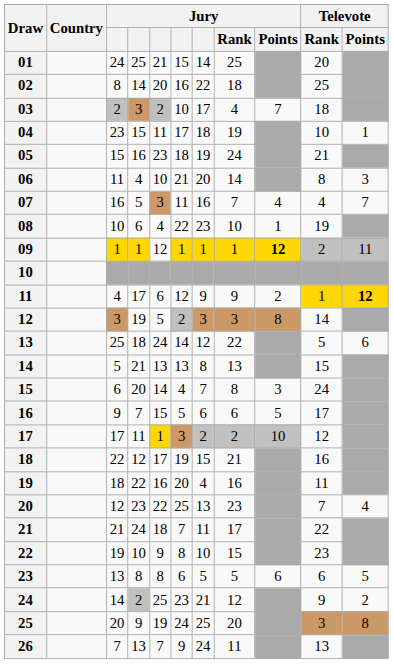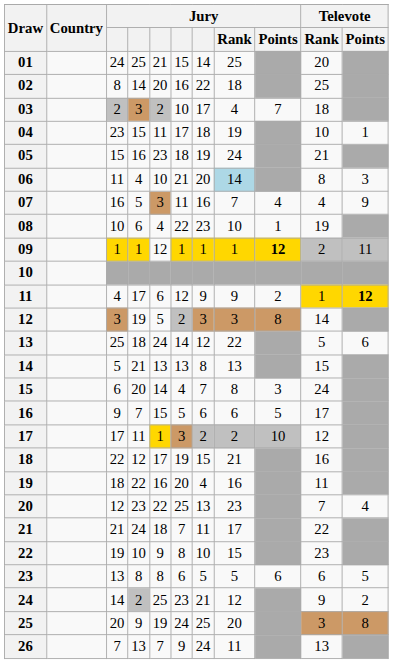 <table class="sortable wikitable collapsible plainrowheaders" style="text-align:center;">
 <tr>
 </tr>
 <tr>
 <th scope="col" rowspan="2">Draw</th>
 <th scope="col" rowspan="2">Country</th>
 <th scope="col" colspan="7">Jury</th>
 <th scope="col" colspan="2">Televote</th>
 </tr>
 <tr>
 <th scope="col"></th>
 <th scope="col"></th>
 <th scope="col"></th>
 <th scope="col"></th>
 <th scope="col"></th>
 <th scope="col">Rank</th>
 <th scope="col">Points</th>
 <th scope="col">Rank</th>
 <th scope="col">Points</th>
 </tr>
 <tr>
 <th scope="row" style="text-align:center;">01</th>
 <td style="text-align:left;"></td>
 <td>24</td>
 <td>25</td>
 <td>21</td>
 <td>15</td>
 <td>14</td>
 <td>25</td>
 <td style="background:#AAAAAA;"></td>
 <td>20</td>
 <td style="background:#AAAAAA;"></td>
 </tr>
 <tr>
 <th scope="row" style="text-align:center;">02</th>
 <td style="text-align:left;"></td>
 <td>8</td>
 <td>14</td>
 <td>20</td>
 <td>16</td>
 <td>22</td>
 <td>18</td>
 <td style="background:#AAAAAA;"></td>
 <td>25</td>
 <td style="background:#AAAAAA;"></td>
 </tr>
 <tr>
 <th scope="row" style="text-align:center;">03</th>
 <td style="text-align:left;"></td>
 <td style="background:silver;">2</td>
 <td style="background:#CC9966;">3</td>
 <td style="background:silver;">2</td>
 <td>10</td>
 <td>17</td>
 <td>4</td>
 <td>7</td>
 <td>18</td>
 <td style="background:#AAAAAA;"></td>
 </tr>
 <tr>
 <th scope="row" style="text-align:center;">04</th>
 <td style="text-align:left;"></td>
 <td>23</td>
 <td>15</td>
 <td>11</td>
 <td>17</td>
 <td>18</td>
 <td>19</td>
 <td style="background:#AAAAAA;"></td>
 <td>10</td>
 <td>1</td>
 </tr>
 <tr>
 <th scope="row" style="text-align:center;">05</th>
 <td style="text-align:left;"></td>
 <td>15</td>
 <td>16</td>
 <td>23</td>
 <td>18</td>
 <td>19</td>
 <td>24</td>
 <td style="background:#AAAAAA;"></td>
 <td>21</td>
 <td style="background:#AAAAAA;"></td>
 </tr>
 <tr>
 <th scope="row" style="text-align:center;">06</th>
 <td style="text-align:left;"></td>
 <td>11</td>
 <td>4</td>
 <td>10</td>
 <td>21</td>
 <td>20</td>
-<td>14</td>
+<td style="background: lightblue;">14</td>
 <td style="background:#AAAAAA;"></td>
 <td>8</td>
 <td>3</td>
 </tr>
 <tr>
 <th scope="row" style="text-align:center;">07</th>
 <td style="text-align:left;"></td>
 <td>16</td>
 <td>5</td>
 <td style="background:#CC9966;">3</td>
 <td>11</td>
 <td>16</td>
 <td>7</td>
 <td>4</td>
 <td>4</td>
-<td>7</td>
+<td>9</td>
 </tr>
 <tr>
 <th scope="row" style="text-align:center;">08</th>
 <td style="text-align:left;"></td>
 <td>10</td>
 <td>6</td>
 <td>4</td>
 <td>22</td>
 <td>23</td>
 <td>10</td>
 <td>1</td>
 <td>19</td>
 <td style="background:#AAAAAA;"></td>
 </tr>
 <tr>
 <th scope="row" style="text-align:center;">09</th>
 <td style="text-align:left;"></td>
 <td style="background:gold;">1</td>
 <td style="background:gold;">1</td>
 <td>12</td>
 <td style="background:gold;">1</td>
 <td style="background:gold;">1</td>
 <td style="background:gold;">1</td>
 <td style="background:gold;"><strong>12</strong></td>
 <td style="background:silver;">2</td>
 <td style="background:silver;">11</td>
 </tr>
 <tr class=sortbottom>
 <th scope="row" style="text-align:center;">10</th>
 <td style="text-align:left;"></td>
 <td style="background:#AAAAAA;"></td>
 <td style="background:#AAAAAA;"></td>
 <td style="background:#AAAAAA;"></td>
 <td style="background:#AAAAAA;"></td>
 <td style="background:#AAAAAA;"></td>
 <td style="background:#AAAAAA;"></td>
 <td style="background:#AAAAAA;"></td>
 <td style="background:#AAAAAA;"></td>
 <td style="background:#AAAAAA;"></td>
 </tr>
 <tr>
 <th scope="row" style="text-align:center;">11</th>
 <td style="text-align:left;"></td>
 <td>4</td>
 <td>17</td>
 <td>6</td>
 <td>12</td>
 <td>9</td>
 <td>9</td>
 <td>2</td>
 <td style="background:gold;">1</td>
 <td style="background:gold;"><strong>12</strong></td>
 </tr>
 <tr>
 <th scope="row" style="text-align:center;">12</th>
 <td style="text-align:left;"></td>
 <td style="background:#CC9966;">3</td>
 <td>19</td>
 <td>5</td>
 <td style="background:silver;">2</td>
 <td style="background:#CC9966;">3</td>
 <td style="background:#CC9966;">3</td>
 <td style="background:#CC9966;">8</td>
 <td>14</td>
 <td style="background:#AAAAAA;"></td>
 </tr>
 <tr>
 <th scope="row" style="text-align:center;">13</th>
 <td style="text-align:left;"></td>
 <td>25</td>
 <td>18</td>
 <td>24</td>
 <td>14</td>
 <td>12</td>
 <td>22</td>
 <td style="background:#AAAAAA;"></td>
 <td>5</td>
 <td>6</td>
 </tr>
 <tr>
 <th scope="row" style="text-align:center;">14</th>
 <td style="text-align:left;"></td>
 <td>5</td>
 <td>21</td>
 <td>13</td>
 <td>13</td>
 <td>8</td>
 <td>13</td>
 <td style="background:#AAAAAA;"></td>
 <td>15</td>
 <td style="background:#AAAAAA;"></td>
 </tr>
 <tr>
 <th scope="row" style="text-align:center;">15</th>
 <td style="text-align:left;"></td>
 <td>6</td>
 <td>20</td>
 <td>14</td>
 <td>4</td>
 <td>7</td>
 <td>8</td>
 <td>3</td>
 <td>24</td>
 <td style="background:#AAAAAA;"></td>
 </tr>
 <tr>
 <th scope="row" style="text-align:center;">16</th>
 <td style="text-align:left;"></td>
 <td>9</td>
 <td>7</td>
 <td>15</td>
 <td>5</td>
 <td>6</td>
 <td>6</td>
 <td>5</td>
 <td>17</td>
 <td style="background:#AAAAAA;"></td>
 </tr>
 <tr>
 <th scope="row" style="text-align:center;">17</th>
 <td style="text-align:left;"></td>
 <td>17</td>
 <td>11</td>
 <td style="background:gold;">1</td>
 <td style="background:#CC9966;">3</td>
 <td style="background:silver;">2</td>
 <td style="background:silver;">2</td>
 <td style="background:silver;">10</td>
 <td>12</td>
 <td style="background:#AAAAAA;"></td>
 </tr>
 <tr>
 <th scope="row" style="text-align:center;">18</th>
 <td style="text-align:left;"></td>
 <td>22</td>
 <td>12</td>
 <td>17</td>
 <td>19</td>
 <td>15</td>
 <td>21</td>
 <td style="background:#AAAAAA;"></td>
 <td>16</td>
 <td style="background:#AAAAAA;"></td>
 </tr>
 <tr>
 <th scope="row" style="text-align:center;">19</th>
 <td style="text-align:left;"></td>
 <td>18</td>
 <td>22</td>
 <td>16</td>
 <td>20</td>
 <td>4</td>
 <td>16</td>
 <td style="background:#AAAAAA;"></td>
 <td>11</td>
 <td style="background:#AAAAAA;"></td>
 </tr>
 <tr>
 <th scope="row" style="text-align:center;">20</th>
 <td style="text-align:left;"></td>
 <td>12</td>
 <td>23</td>
 <td>22</td>
 <td>25</td>
 <td>13</td>
 <td>23</td>
 <td style="background:#AAAAAA;"></td>
 <td>7</td>
 <td>4</td>
 </tr>
 <tr>
 <th scope="row" style="text-align:center;">21</th>
 <td style="text-align:left;"></td>
 <td>21</td>
 <td>24</td>
 <td>18</td>
 <td>7</td>
 <td>11</td>
 <td>17</td>
 <td style="background:#AAAAAA;"></td>
 <td>22</td>
 <td style="background:#AAAAAA;"></td>
 </tr>
 <tr>
 <th scope="row" style="text-align:center;">22</th>
 <td style="text-align:left;"></td>
 <td>19</td>
 <td>10</td>
 <td>9</td>
 <td>8</td>
 <td>10</td>
 <td>15</td>
 <td style="background:#AAAAAA;"></td>
 <td>23</td>
 <td style="background:#AAAAAA;"></td>
 </tr>
 <tr>
 <th scope="row" style="text-align:center;">23</th>
 <td style="text-align:left;"></td>
 <td>13</td>
 <td>8</td>
 <td>8</td>
 <td>6</td>
 <td>5</td>
 <td>5</td>
 <td>6</td>
 <td>6</td>
 <td>5</td>
 </tr>
 <tr>
 <th scope="row" style="text-align:center;">24</th>
 <td style="text-align:left;"></td>
 <td>14</td>
 <td style="background:silver;">2</td>
 <td>25</td>
 <td>23</td>
 <td>21</td>
 <td>12</td>
 <td style="background:#AAAAAA;"></td>
 <td>9</td>
 <td>2</td>
 </tr>
 <tr>
 <th scope="row" style="text-align:center;">25</th>
 <td style="text-align:left;"></td>
 <td>20</td>
 <td>9</td>
 <td>19</td>
 <td>24</td>
 <td>25</td>
 <td>20</td>
 <td style="background:#AAAAAA;"></td>
 <td style="background:#CC9966;">3</td>
 <td style="background:#CC9966;">8</td>
 </tr>
 <tr>
 <th scope="row" style="text-align:center;">26</th>
 <td style="text-align:left;"></td>
 <td>7</td>
 <td>13</td>
 <td>7</td>
 <td>9</td>
 <td>24</td>
 <td>11</td>
 <td style="background:#AAAAAA;"></td>
 <td>13</td>
 <td style="background:#AAAAAA;"></td>
 </tr>
 </table>
